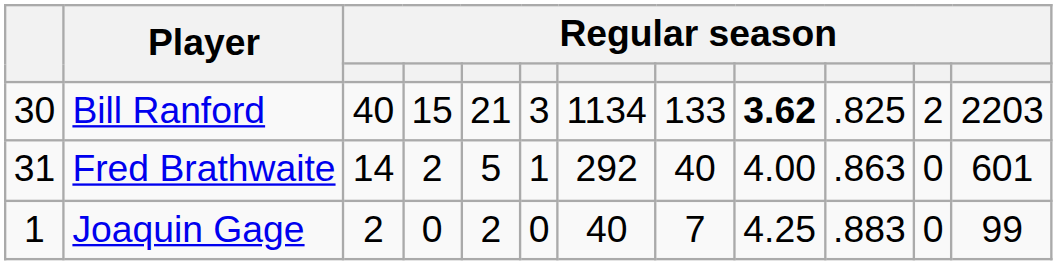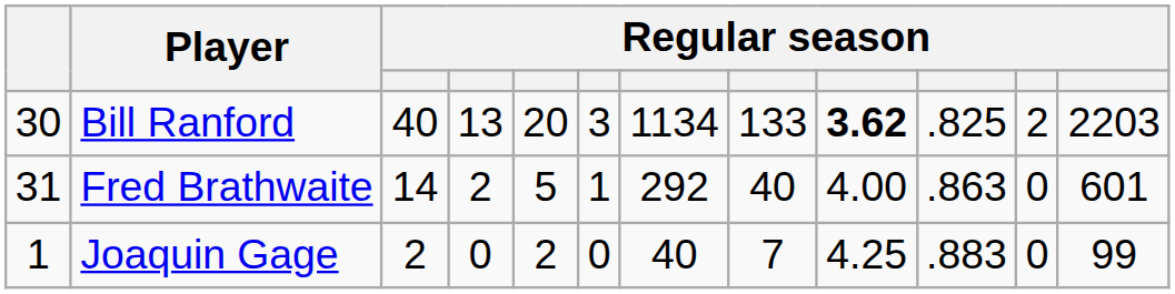 <table class="wikitable plainrowheaders" style="text-align:center;">
 <tr>
 <th scope="col" rowspan="2"></th>
 <th scope="col" rowspan="2">Player</th>
 <th scope=colgroup colspan=10>Regular season</th>
 </tr>
 <tr>
 <th scope="col"></th>
 <th scope="col"></th>
 <th scope="col"></th>
 <th scope="col"></th>
 <th scope="col"></th>
 <th scope="col"></th>
 <th scope="col"></th>
 <th scope="col"></th>
 <th scope="col"></th>
 <th scope="col"></th>
 </tr>
 <tr>
 <td scope="row">30</td>
 <td align="left"><a href='#'>Bill Ranford</a></td>
 <td>40</td>
-<td>15</td>
-<td>21</td>
+<td>13</td>
+<td>20</td>
 <td>3</td>
 <td>1134</td>
 <td>133</td>
 <td><strong>3.62</strong></td>
 <td>.825</td>
 <td>2</td>
 <td>2203</td>
 </tr>
 <tr>
 <td scope="row">31</td>
 <td align="left"><a href='#'>Fred Brathwaite</a></td>
 <td>14</td>
 <td>2</td>
 <td>5</td>
 <td>1</td>
 <td>292</td>
 <td>40</td>
 <td>4.00</td>
 <td>.863</td>
 <td>0</td>
 <td>601</td>
 </tr>
 <tr>
 <td scope="row">1</td>
 <td align="left"><a href='#'>Joaquin Gage</a></td>
 <td>2</td>
 <td>0</td>
 <td>2</td>
 <td>0</td>
 <td>40</td>
 <td>7</td>
 <td>4.25</td>
 <td>.883</td>
 <td>0</td>
 <td>99</td>
 </tr>
 </table>
